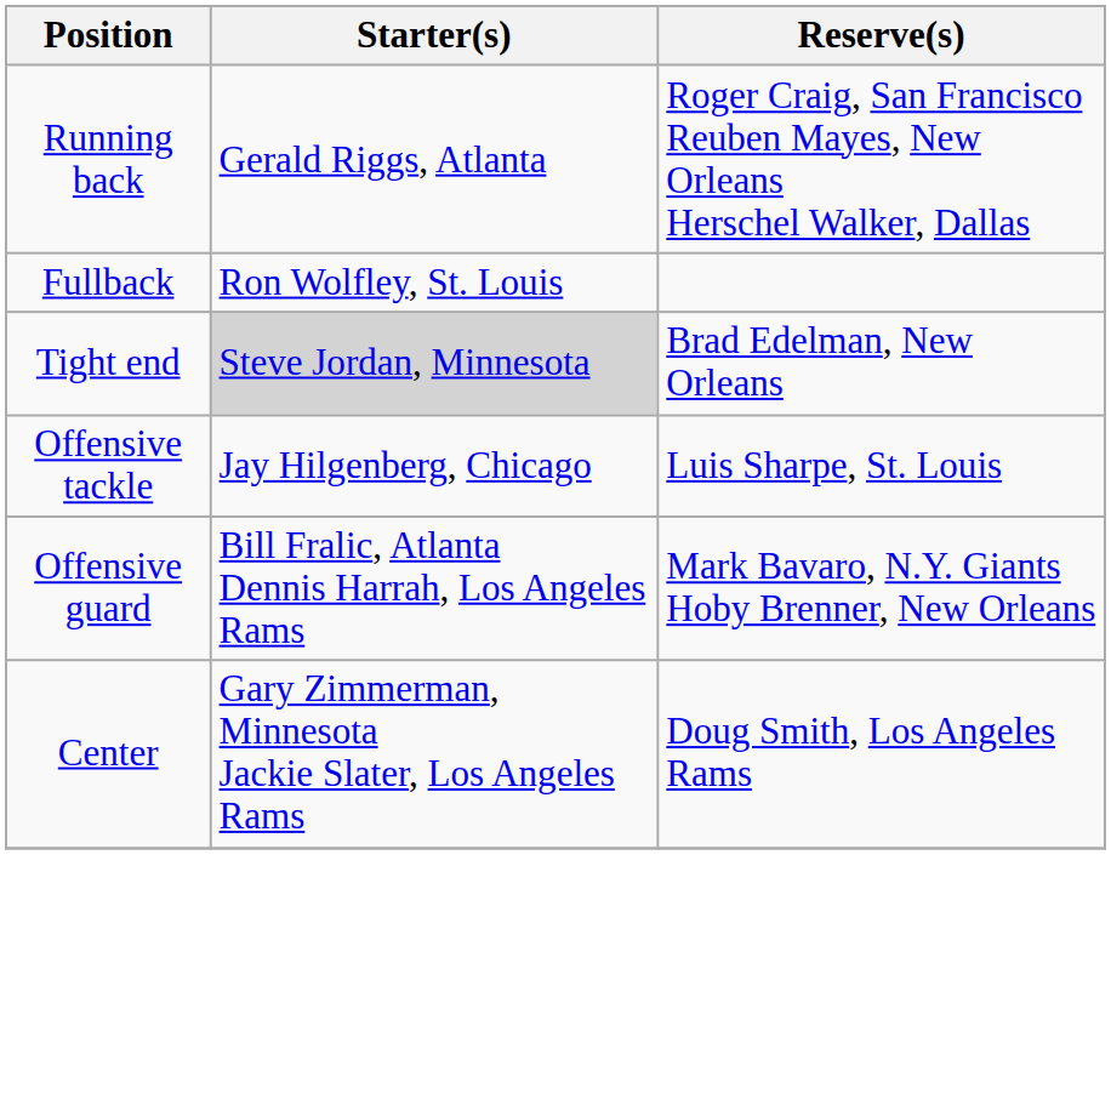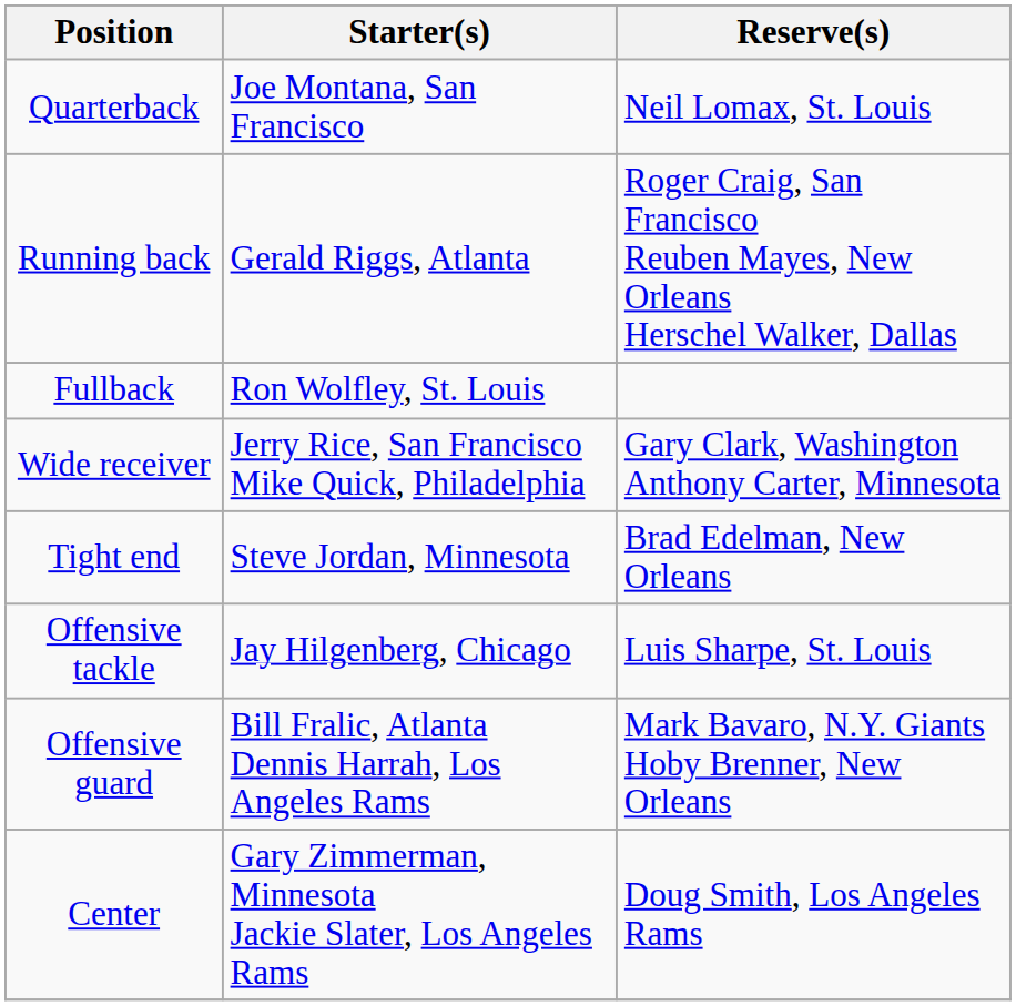 <table class="wikitable" width=75%>
 <tr>
 <th width=10%>Position</th>
 <th width=30%>Starter(s)</th>
 <th width=30%>Reserve(s)</th>
+</tr>
+<tr>
+<td align=center><a href='#'>Quarterback</a></td>
+<td> <a href='#'>Joe Montana</a>, <a href='#'>San Francisco</a></td>
+<td> <a href='#'>Neil Lomax</a>, <a href='#'>St. Louis</a></td>
 </tr>
 <tr>
 <td align=center><a href='#'>Running back</a></td>
 <td> <a href='#'>Gerald Riggs</a>, <a href='#'>Atlanta</a></td>
 <td> <a href='#'>Roger Craig</a>, <a href='#'>San Francisco</a><br> <a href='#'>Reuben Mayes</a>, <a href='#'>New Orleans</a><br> <a href='#'>Herschel Walker</a>, <a href='#'>Dallas</a></td>
 </tr>
 <tr>
 <td align=center><a href='#'>Fullback</a></td>
 <td> <a href='#'>Ron Wolfley</a>, <a href='#'>St. Louis</a></td>
 <td></td>
 </tr>
 <tr>
+<td align=center><a href='#'>Wide receiver</a></td>
+<td> <a href='#'>Jerry Rice</a>, <a href='#'>San Francisco</a><br> <a href='#'>Mike Quick</a>, <a href='#'>Philadelphia</a></td>
+<td> <a href='#'>Gary Clark</a>, <a href='#'>Washington</a><br> <a href='#'>Anthony Carter</a>, <a href='#'>Minnesota</a></td>
+</tr>
+<tr>
 <td align=center><a href='#'>Tight end</a></td>
-<td style="background: lightgrey;"> <a href='#'>Steve Jordan</a>, <a href='#'>Minnesota</a></td>
+<td> <a href='#'>Steve Jordan</a>, <a href='#'>Minnesota</a></td>
 <td> <a href='#'>Brad Edelman</a>, <a href='#'>New Orleans</a></td>
 </tr>
 <tr>
 <td align=center><a href='#'>Offensive tackle</a></td>
 <td> <a href='#'>Jay Hilgenberg</a>, <a href='#'>Chicago</a></td>
 <td> <a href='#'>Luis Sharpe</a>, <a href='#'>St. Louis</a></td>
 </tr>
 <tr>
 <td align=center><a href='#'>Offensive guard</a></td>
 <td> <a href='#'>Bill Fralic</a>, <a href='#'>Atlanta</a><br> <a href='#'>Dennis Harrah</a>, <a href='#'>Los Angeles Rams</a></td>
 <td> <a href='#'>Mark Bavaro</a>, <a href='#'>N.Y. Giants</a><br> <a href='#'>Hoby Brenner</a>, <a href='#'>New Orleans</a></td>
 </tr>
 <tr>
 <td align=center><a href='#'>Center</a></td>
 <td> <a href='#'>Gary Zimmerman</a>, <a href='#'>Minnesota</a><br> <a href='#'>Jackie Slater</a>, <a href='#'>Los Angeles Rams</a></td>
 <td> <a href='#'>Doug Smith</a>, <a href='#'>Los Angeles Rams</a></td>
 </tr>
 <tr>
 </tr>
 </table>
